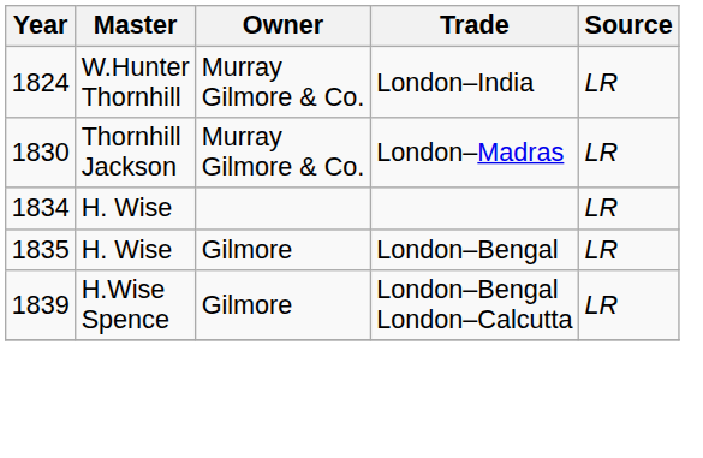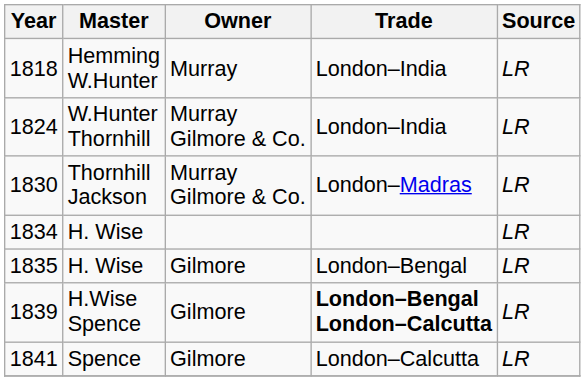 <table class=" wikitable">
 <tr>
 <th>Year</th>
 <th>Master</th>
 <th>Owner</th>
 <th>Trade</th>
 <th>Source</th>
+</tr>
+<tr>
+<td>1818</td>
+<td>Hemming<br>W.Hunter</td>
+<td>Murray</td>
+<td>London–India</td>
+<td><em>LR</em></td>
 </tr>
 <tr>
 <td>1824</td>
 <td>W.Hunter<br>Thornhill</td>
 <td>Murray<br>Gilmore & Co.</td>
 <td>London–India</td>
 <td><em>LR</em></td>
 </tr>
 <tr>
 <td>1830</td>
 <td>Thornhill<br>Jackson</td>
 <td>Murray<br>Gilmore & Co.</td>
 <td>London–<a href='#'>Madras</a></td>
 <td><em>LR</em></td>
 </tr>
 <tr>
 <td>1834</td>
 <td>H. Wise</td>
 <td></td>
 <td></td>
 <td><em>LR</em></td>
 </tr>
 <tr>
 <td>1835</td>
 <td>H. Wise</td>
 <td>Gilmore</td>
 <td>London–Bengal</td>
 <td><em>LR</em></td>
 </tr>
 <tr>
 <td>1839</td>
 <td>H.Wise<br>Spence</td>
 <td>Gilmore</td>
-<td>London–Bengal<br>London–Calcutta</td>
+<td><strong>London–Bengal<br>London–Calcutta</strong></td>
+<td><em>LR</em></td>
+</tr>
+<tr>
+<td>1841</td>
+<td>Spence</td>
+<td>Gilmore</td>
+<td>London–Calcutta</td>
 <td><em>LR</em></td>
 </tr>
 <tr>
 </tr>
 </table>
